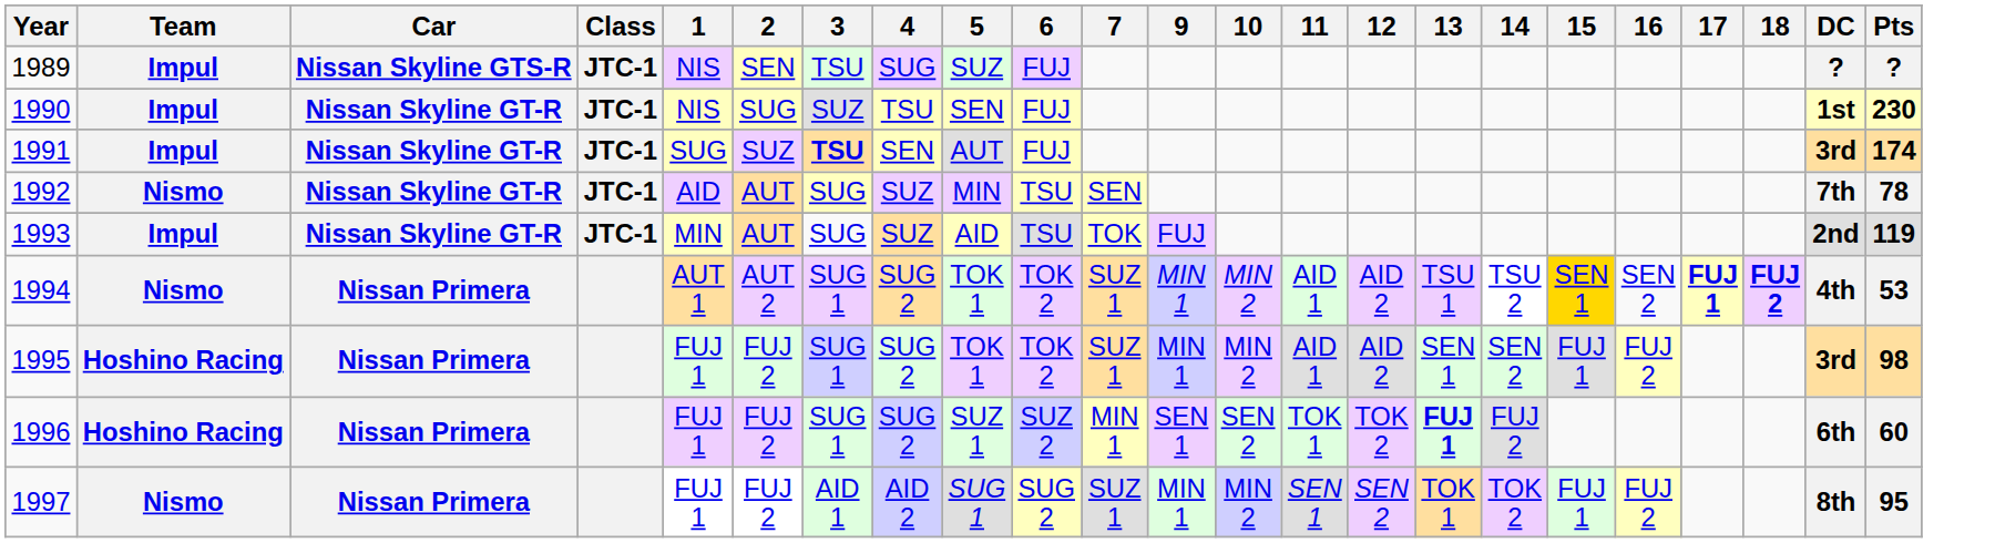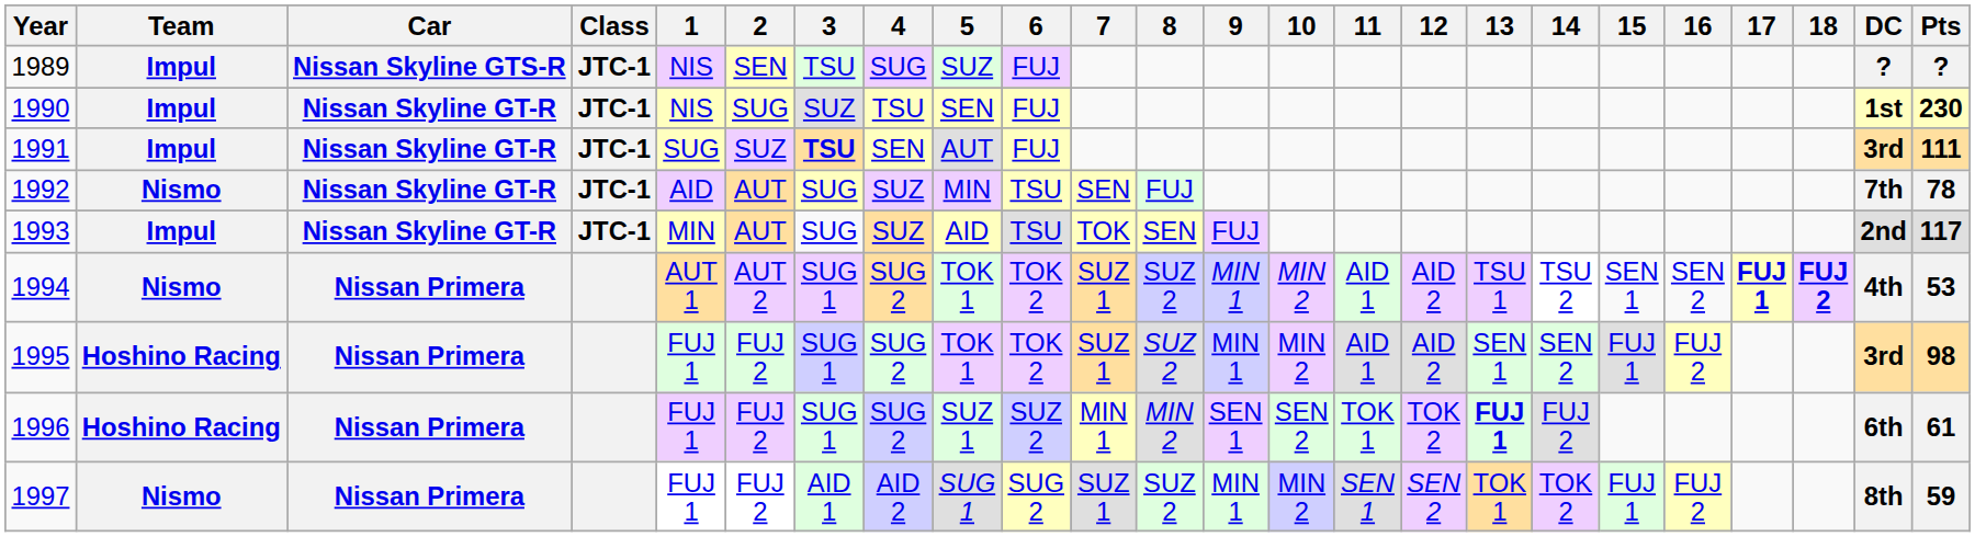 <table class="wikitable" style="text-align:center; font-size:85%">
 <tr>
 <th>Year</th>
 <th>Team</th>
 <th>Car</th>
 <th>Class</th>
 <th>1</th>
 <th>2</th>
 <th>3</th>
 <th>4</th>
 <th>5</th>
 <th>6</th>
 <th>7</th>
+<th>8</th>
 <th>9</th>
 <th>10</th>
 <th>11</th>
 <th>12</th>
 <th>13</th>
 <th>14</th>
 <th>15</th>
 <th>16</th>
 <th>17</th>
 <th>18</th>
 <th>DC</th>
 <th>Pts</th>
 </tr>
 <tr>
 <td>1989</td>
 <th><a href='#'>Impul</a></th>
 <th><a href='#'>Nissan Skyline GTS-R</a></th>
 <th>JTC-1</th>
 <td Style="background:#EFCFFF;"><a href='#'>NIS</a><br></td>
 <td Style="background:#FFFFBF;"><a href='#'>SEN</a><br></td>
 <td Style="background:#DFFFDF;"><a href='#'>TSU</a><br></td>
 <td Style="background:#EFCFFF;"><a href='#'>SUG</a><br></td>
 <td Style="background:#DFFFDF;"><a href='#'>SUZ</a><br></td>
 <td Style="background:#EFCFFF;"><a href='#'>FUJ</a><br></td>
+<td></td>
 <td></td>
 <td></td>
 <td></td>
 <td></td>
 <td></td>
 <td></td>
 <td></td>
 <td></td>
 <td></td>
 <td></td>
 <td></td>
 <th>?</th>
 <th>?</th>
 </tr>
 <tr>
 <td><a href='#'>1990</a></td>
 <th><a href='#'>Impul</a></th>
 <th><a href='#'>Nissan Skyline GT-R</a></th>
 <th>JTC-1</th>
 <td Style="background:#FFFFBF;"><a href='#'>NIS</a><br></td>
 <td Style="background:#FFFFBF;"><a href='#'>SUG</a><br></td>
 <td Style="background:#DFDFDF;"><a href='#'>SUZ</a><br></td>
 <td Style="background:#FFFFBF;"><a href='#'>TSU</a><br></td>
 <td Style="background:#FFFFBF;"><a href='#'>SEN</a><br></td>
 <td Style="background:#FFFFBF;"><a href='#'>FUJ</a><br></td>
 <td></td>
 <td></td>
 <td></td>
 <td></td>
 <td></td>
 <td></td>
 <td></td>
 <td></td>
 <td></td>
 <td></td>
 <td></td>
+<td></td>
 <th Style="background:#FFFFBF">1st</th>
 <th Style="background:#FFFFBF">230</th>
 </tr>
 <tr>
 <td><a href='#'>1991</a></td>
 <th><a href='#'>Impul</a></th>
 <th><a href='#'>Nissan Skyline GT-R</a></th>
 <th>JTC-1</th>
 <td Style="background:#FFFFBF;"><a href='#'>SUG</a><br></td>
 <td Style="background:#EFCFFF;"><a href='#'>SUZ</a><br></td>
 <td Style="background:#FFDF9F;"><strong><a href='#'>TSU</a><br></strong></td>
 <td Style="background:#FFFFBF;"><a href='#'>SEN</a><br></td>
 <td Style="background:#DFDFDF;"><a href='#'>AUT</a><br></td>
 <td Style="background:#FFFFBF;"><a href='#'>FUJ</a><br></td>
 <td></td>
 <td></td>
 <td></td>
 <td></td>
 <td></td>
 <td></td>
 <td></td>
 <td></td>
 <td></td>
 <td></td>
 <td></td>
+<td></td>
 <th Style="background:#FFDF9F;">3rd</th>
-<th Style="background:#FFDF9F;">174</th>
+<th Style="background:#FFDF9F;">111</th>
 </tr>
 <tr>
 <td><a href='#'>1992</a></td>
 <th><a href='#'>Nismo</a></th>
 <th><a href='#'>Nissan Skyline GT-R</a></th>
 <th>JTC-1</th>
 <td Style="background:#EFCFFF;"><a href='#'>AID</a><br></td>
 <td Style="background:#FFDF9F;"><a href='#'>AUT</a><br></td>
 <td Style="background:#FFFFBF;"><a href='#'>SUG</a><br></td>
 <td Style="background:#EFCFFF;"><a href='#'>SUZ</a><br></td>
 <td Style="background:#EFCFFF;"><a href='#'>MIN</a><br></td>
 <td Style="background:#FFFFBF;"><a href='#'>TSU</a><br></td>
 <td Style="background:#FFFFBF;"><a href='#'>SEN</a><br></td>
+<td Style="background:#DFFFDF;"><a href='#'>FUJ</a><br></td>
 <td></td>
 <td></td>
 <td></td>
 <td></td>
 <td></td>
 <td></td>
 <td></td>
 <td></td>
 <td></td>
 <td></td>
 <th>7th</th>
 <th>78</th>
 </tr>
 <tr>
 <td><a href='#'>1993</a></td>
 <th><a href='#'>Impul</a></th>
 <th><a href='#'>Nissan Skyline GT-R</a></th>
 <th>JTC-1</th>
 <td style="background:#FFFFBF;"><a href='#'>MIN</a><br></td>
 <td style="background:#FFDF9F;"><a href='#'>AUT</a><br></td>
 <td><a href='#'>SUG</a></td>
 <td style="background:#FFDF9F;"><a href='#'>SUZ</a><br></td>
 <td style="background:#FFFFBF;"><a href='#'>AID</a><br></td>
 <td style="background:#DFDFDF;"><a href='#'>TSU</a><br></td>
 <td style="background:#FFFFBF;"><a href='#'>TOK</a><br></td>
+<td style="background:#FFFFBF;"><a href='#'>SEN</a><br></td>
 <td style="background:#EFCFFF;"><a href='#'>FUJ</a><br></td>
 <td></td>
 <td></td>
 <td></td>
 <td></td>
 <td></td>
 <td></td>
 <td></td>
 <td></td>
 <td></td>
 <th style="background:#DFDFDF">2nd</th>
-<th style="background:#DFDFDF">119</th>
+<th style="background:#DFDFDF">117</th>
 </tr>
 <tr>
 <td><a href='#'>1994</a></td>
 <th><a href='#'>Nismo</a></th>
 <th><a href='#'>Nissan Primera</a></th>
 <th></th>
 <td style="background:#FFDF9F;"><a href='#'>AUT<br>1</a><br></td>
 <td style="background:#EFCFFF;"><a href='#'>AUT<br>2</a><br></td>
 <td style="background:#EFCFFF;"><a href='#'>SUG<br>1</a><br></td>
 <td style="background:#FFDF9F;"><a href='#'>SUG<br>2</a><br></td>
 <td style="background:#DFFFDF;"><a href='#'>TOK<br>1</a><br></td>
 <td style="background:#EFCFFF;"><a href='#'>TOK<br>2</a><br></td>
 <td style="background:#FFDF9F;"><a href='#'>SUZ<br>1</a><br></td>
+<td style="background:#CFCFFF;"><a href='#'>SUZ<br>2</a><br></td>
 <td style="background:#CFCFFF;"><em><a href='#'>MIN<br>1</a></em><br></td>
 <td style="background:#EFCFFF;"><a href='#'><em>MIN<br>2</em></a><br></td>
 <td style="background:#DFFFDF;"><a href='#'>AID<br>1</a><br></td>
 <td style="background:#EFCFFF;"><a href='#'>AID<br>2</a><br></td>
 <td style="background:#EFCFFF;"><a href='#'>TSU<br>1</a><br></td>
 <td style="background:#FFFFFF;"><a href='#'>TSU<br>2</a><br></td>
-<td style="background: gold;"><a href='#'>SEN<br>1</a></td>
+<td><a href='#'>SEN<br>1</a></td>
 <td><a href='#'>SEN<br>2</a></td>
 <td style="background:#FFFFBF;"><a href='#'><strong>FUJ<br>1</strong></a><br></td>
 <td style="background:#EFCFFF;"><a href='#'><strong>FUJ<br>2</strong></a><br></td>
 <th>4th</th>
 <th>53</th>
 </tr>
 <tr>
 <td><a href='#'>1995</a></td>
 <th><a href='#'>Hoshino Racing</a></th>
 <th><a href='#'>Nissan Primera</a></th>
 <th></th>
 <td style="background:#DFFFDF;"><a href='#'>FUJ<br>1</a><br></td>
 <td style="background:#DFFFDF;"><a href='#'>FUJ<br>2</a><br></td>
 <td style="background:#CFCFFF;"><a href='#'>SUG<br>1</a><br></td>
 <td style="background:#DFFFDF;"><a href='#'>SUG<br>2</a><br></td>
 <td style="background:#EFCFFF;"><a href='#'>TOK<br>1</a><br></td>
 <td style="background:#EFCFFF;"><a href='#'>TOK<br>2</a><br></td>
 <td style="background:#FFDF9F;"><a href='#'>SUZ<br>1</a><br></td>
+<td style="background:#DFDFDF;"><a href='#'><em>SUZ<br>2</em></a><br></td>
 <td style="background:#CFCFFF;"><a href='#'>MIN<br>1</a><br></td>
 <td style="background:#EFCFFF;"><a href='#'>MIN<br>2</a><br></td>
 <td style="background:#DFDFDF;"><a href='#'>AID<br>1</a><br></td>
 <td style="background:#DFDFDF;"><a href='#'>AID<br>2</a><br></td>
 <td style="background:#DFFFDF;"><a href='#'>SEN<br>1</a><br></td>
 <td style="background:#DFFFDF;"><a href='#'>SEN<br>2</a><br></td>
 <td style="background:#DFDFDF;"><a href='#'>FUJ<br>1</a><br></td>
 <td style="background:#FFFFBF;"><a href='#'>FUJ<br>2</a><br></td>
 <td></td>
 <td></td>
 <td style="background:#FFDF9F;"><strong>3rd</strong></td>
 <td style="background:#FFDF9F;"><strong>98</strong></td>
 </tr>
 <tr>
 <td><a href='#'>1996</a></td>
 <th><a href='#'>Hoshino Racing</a></th>
 <th><a href='#'>Nissan Primera</a></th>
 <th></th>
 <td style="background:#EFCFFF;"><a href='#'>FUJ<br>1</a><br></td>
 <td style="background:#EFCFFF;"><a href='#'>FUJ<br>2</a><br></td>
 <td style="background:#DFFFDF;"><a href='#'>SUG<br>1</a><br></td>
 <td style="background:#CFCFFF;"><a href='#'>SUG<br>2</a><br></td>
 <td style="background:#DFFFDF;"><a href='#'>SUZ<br>1</a><br></td>
 <td style="background:#CFCFFF;"><a href='#'>SUZ<br>2</a><br></td>
 <td style="background:#FFFFBF;"><a href='#'>MIN<br>1</a><br></td>
+<td style="background:#DFDFDF;"><a href='#'><em>MIN<br>2</em></a><br></td>
 <td style="background:#EFCFFF;"><a href='#'>SEN<br>1</a><br></td>
 <td style="background:#DFFFDF;"><a href='#'>SEN<br>2</a><br></td>
 <td style="background:#DFFFDF;"><a href='#'>TOK<br>1</a><br></td>
 <td style="background:#EFCFFF;"><a href='#'>TOK<br>2</a><br></td>
 <td style="background:#DFFFDF;"><a href='#'><strong>FUJ<br>1</strong></a><br></td>
 <td style="background:#DFDFDF;"><a href='#'>FUJ<br>2</a><br></td>
 <td></td>
 <td></td>
 <td></td>
 <td></td>
 <th>6th</th>
-<th>60</th>
+<th>61</th>
 </tr>
 <tr>
 <td><a href='#'>1997</a></td>
 <th><a href='#'>Nismo</a></th>
 <th><a href='#'>Nissan Primera</a></th>
 <th></th>
 <td style="background:#FFFFFF;"><a href='#'>FUJ<br>1</a><br></td>
 <td style="background:#FFFFFF;"><a href='#'>FUJ<br>2</a><br></td>
 <td style="background:#DFFFDF;"><a href='#'>AID<br>1</a><br></td>
 <td style="background:#CFCFFF;"><a href='#'>AID<br>2</a><br></td>
 <td style="background:#DFDFDF;"><a href='#'><em>SUG<br>1</em></a><br></td>
 <td style="background:#FFFFBF;"><a href='#'>SUG<br>2</a><br></td>
 <td style="background:#DFDFDF;"><a href='#'>SUZ<br>1</a><br></td>
+<td style="background:#DFFFDF;"><a href='#'>SUZ<br>2</a><br></td>
 <td style="background:#DFFFDF;"><a href='#'>MIN<br>1</a><br></td>
 <td style="background:#CFCFFF;"><a href='#'>MIN<br>2</a><br></td>
 <td style="background:#DFDFDF;"><a href='#'><em>SEN<br>1</em></a><br></td>
 <td style="background:#EFCFFF;"><a href='#'><em>SEN<br>2</em></a><br></td>
 <td style="background:#FFDF9F;"><a href='#'>TOK<br>1</a><br></td>
 <td style="background:#EFCFFF;"><a href='#'>TOK<br>2</a><br></td>
 <td style="background:#DFFFDF;"><a href='#'>FUJ<br>1</a><br></td>
 <td style="background:#FFFFBF;"><a href='#'>FUJ<br>2</a><br></td>
 <td></td>
 <td></td>
 <th>8th</th>
-<th>95</th>
+<th>59</th>
 </tr>
 </table>
